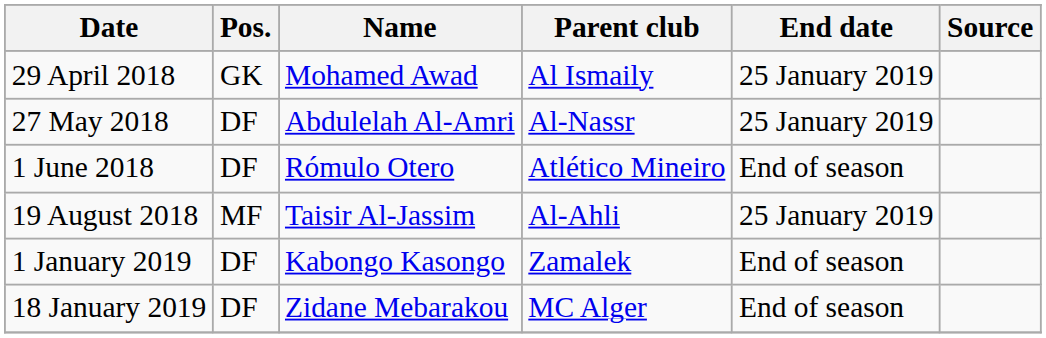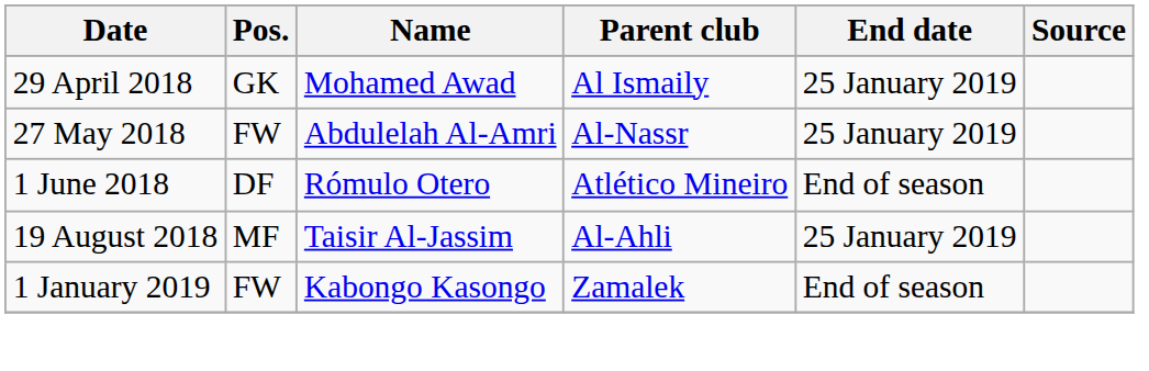 <table class="wikitable" style="text-align:left">
 <tr>
 <th>Date</th>
 <th>Pos.</th>
 <th>Name</th>
 <th>Parent club</th>
 <th>End date</th>
 <th>Source</th>
 </tr>
 <tr>
 <td>29 April 2018</td>
 <td>GK</td>
 <td> <a href='#'>Mohamed Awad</a></td>
 <td> <a href='#'>Al Ismaily</a></td>
 <td>25 January 2019</td>
 <td></td>
 </tr>
 <tr>
 <td>27 May 2018</td>
-<td>DF</td>
+<td>FW</td>
 <td> <a href='#'>Abdulelah Al-Amri</a></td>
 <td> <a href='#'>Al-Nassr</a></td>
 <td>25 January 2019</td>
 <td></td>
 </tr>
 <tr>
 <td>1 June 2018</td>
 <td>DF</td>
 <td> <a href='#'>Rómulo Otero</a></td>
 <td> <a href='#'>Atlético Mineiro</a></td>
 <td>End of season</td>
 <td></td>
 </tr>
 <tr>
 <td>19 August 2018</td>
 <td>MF</td>
 <td> <a href='#'>Taisir Al-Jassim</a></td>
 <td> <a href='#'>Al-Ahli</a></td>
 <td>25 January 2019</td>
 <td></td>
 </tr>
 <tr>
 <td>1 January 2019</td>
-<td>DF</td>
+<td>FW</td>
 <td> <a href='#'>Kabongo Kasongo</a></td>
 <td> <a href='#'>Zamalek</a></td>
 <td>End of season</td>
 <td></td>
 </tr>
 <tr>
-<td>18 January 2019</td>
-<td>DF</td>
-<td> <a href='#'>Zidane Mebarakou</a></td>
-<td> <a href='#'>MC Alger</a></td>
-<td>End of season</td>
-<td></td>
-</tr>
-<tr>
 </tr>
 </table>
